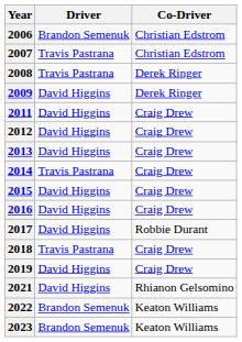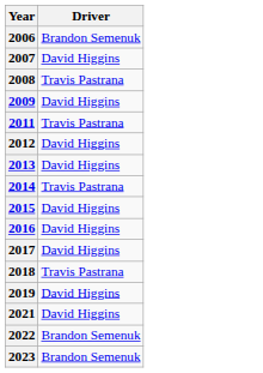 <table class="wikitable">
 <tr>
 <th>Year</th>
 <th>Driver</th>
-<th>Co-Driver</th>
 </tr>
 <tr>
 <th>2006</th>
 <td> <a href='#'>Brandon Semenuk</a></td>
-<td> <a href='#'>Christian Edstrom</a></td>
 </tr>
 <tr>
 <th>2007</th>
-<td> <a href='#'>Travis Pastrana</a></td>
-<td> <a href='#'>Christian Edstrom</a></td>
+<td> <a href='#'>David Higgins</a></td>
 </tr>
 <tr>
 <th>2008</th>
 <td> <a href='#'>Travis Pastrana</a></td>
-<td> <a href='#'>Derek Ringer</a></td>
 </tr>
 <tr>
 <th><a href='#'>2009</a></th>
 <td> <a href='#'>David Higgins</a></td>
-<td> <a href='#'>Derek Ringer</a></td>
 </tr>
 <tr>
 <th><a href='#'>2011</a></th>
-<td> <a href='#'>David Higgins</a></td>
-<td> <a href='#'>Craig Drew</a></td>
+<td> <a href='#'>Travis Pastrana</a></td>
 </tr>
 <tr>
 <th>2012</th>
 <td> <a href='#'>David Higgins</a></td>
-<td> <a href='#'>Craig Drew</a></td>
 </tr>
 <tr>
 <th><a href='#'>2013</a></th>
 <td> <a href='#'>David Higgins</a></td>
-<td> <a href='#'>Craig Drew</a></td>
 </tr>
 <tr>
 <th><a href='#'>2014</a></th>
 <td> <a href='#'>Travis Pastrana</a></td>
-<td> <a href='#'>Craig Drew</a></td>
 </tr>
 <tr>
 <th><a href='#'>2015</a></th>
 <td> <a href='#'>David Higgins</a></td>
-<td> <a href='#'>Craig Drew</a></td>
 </tr>
 <tr>
 <th><a href='#'>2016</a></th>
 <td> <a href='#'>David Higgins</a></td>
-<td> <a href='#'>Craig Drew</a></td>
 </tr>
 <tr>
 <th>2017</th>
 <td> <a href='#'>David Higgins</a></td>
-<td> Robbie Durant</td>
 </tr>
 <tr>
 <th>2018</th>
 <td> <a href='#'>Travis Pastrana</a></td>
-<td> <a href='#'>Craig Drew</a></td>
 </tr>
 <tr>
 <th>2019</th>
 <td> <a href='#'>David Higgins</a></td>
-<td> <a href='#'>Craig Drew</a></td>
 </tr>
 <tr>
 <th>2021</th>
 <td> <a href='#'>David Higgins</a></td>
-<td> Rhianon Gelsomino</td>
 </tr>
 <tr>
 <th>2022</th>
 <td> <a href='#'>Brandon Semenuk</a></td>
-<td> Keaton Williams</td>
 </tr>
 <tr>
 <th>2023</th>
 <td> <a href='#'>Brandon Semenuk</a></td>
-<td> Keaton Williams</td>
 </tr>
 </table>
